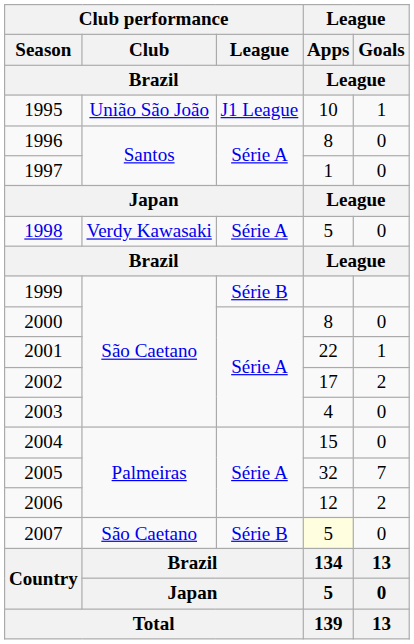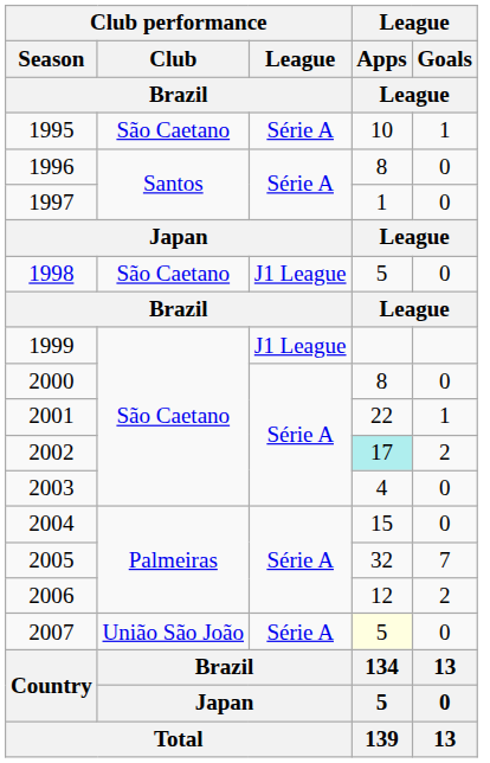 <table class="wikitable" style="text-align:center;">
 <tr>
 <th colspan=3>Club performance</th>
 <th colspan=2>League</th>
 </tr>
 <tr>
 <th>Season</th>
 <th>Club</th>
 <th>League</th>
 <th>Apps</th>
 <th>Goals</th>
 </tr>
 <tr>
 <th colspan=3>Brazil</th>
 <th colspan=2>League</th>
 </tr>
 <tr>
 <td>1995</td>
-<td><a href='#'>União São João</a></td>
-<td><a href='#'>J1 League</a></td>
+<td><a href='#'>São Caetano</a></td>
+<td><a href='#'>Série A</a></td>
 <td>10</td>
 <td>1</td>
 </tr>
 <tr>
 <td>1996</td>
 <td rowspan="2"><a href='#'>Santos</a></td>
 <td rowspan="2"><a href='#'>Série A</a></td>
 <td>8</td>
 <td>0</td>
 </tr>
 <tr>
 <td>1997</td>
 <td>1</td>
 <td>0</td>
 </tr>
 <tr>
 <th colspan=3>Japan</th>
 <th colspan=2>League</th>
 </tr>
 <tr>
 <td><a href='#'>1998</a></td>
-<td><a href='#'>Verdy Kawasaki</a></td>
-<td><a href='#'>Série A</a></td>
+<td><a href='#'>São Caetano</a></td>
+<td><a href='#'>J1 League</a></td>
 <td>5</td>
 <td>0</td>
 </tr>
 <tr>
 <th colspan=3>Brazil</th>
 <th colspan=2>League</th>
 </tr>
 <tr>
 <td>1999</td>
 <td rowspan="5"><a href='#'>São Caetano</a></td>
-<td><a href='#'>Série B</a></td>
+<td><a href='#'>J1 League</a></td>
 <td></td>
 <td></td>
 </tr>
 <tr>
 <td>2000</td>
 <td rowspan="4"><a href='#'>Série A</a></td>
 <td>8</td>
 <td>0</td>
 </tr>
 <tr>
 <td>2001</td>
 <td>22</td>
 <td>1</td>
 </tr>
 <tr>
 <td>2002</td>
-<td>17</td>
+<td style="background: paleturquoise;">17</td>
 <td>2</td>
 </tr>
 <tr>
 <td>2003</td>
 <td>4</td>
 <td>0</td>
 </tr>
 <tr>
 <td>2004</td>
 <td rowspan="3"><a href='#'>Palmeiras</a></td>
 <td rowspan="3"><a href='#'>Série A</a></td>
 <td>15</td>
 <td>0</td>
 </tr>
 <tr>
 <td>2005</td>
 <td>32</td>
 <td>7</td>
 </tr>
 <tr>
 <td>2006</td>
 <td>12</td>
 <td>2</td>
 </tr>
 <tr>
 <td>2007</td>
-<td><a href='#'>São Caetano</a></td>
-<td><a href='#'>Série B</a></td>
+<td><a href='#'>União São João</a></td>
+<td><a href='#'>Série A</a></td>
 <td style="background: lightyellow;">5</td>
 <td>0</td>
 </tr>
 <tr>
 <th rowspan=2>Country</th>
 <th colspan=2>Brazil</th>
 <th>134</th>
 <th>13</th>
 </tr>
 <tr>
 <th colspan=2>Japan</th>
 <th>5</th>
 <th>0</th>
 </tr>
 <tr>
 <th colspan=3>Total</th>
 <th>139</th>
 <th>13</th>
 </tr>
 </table>
